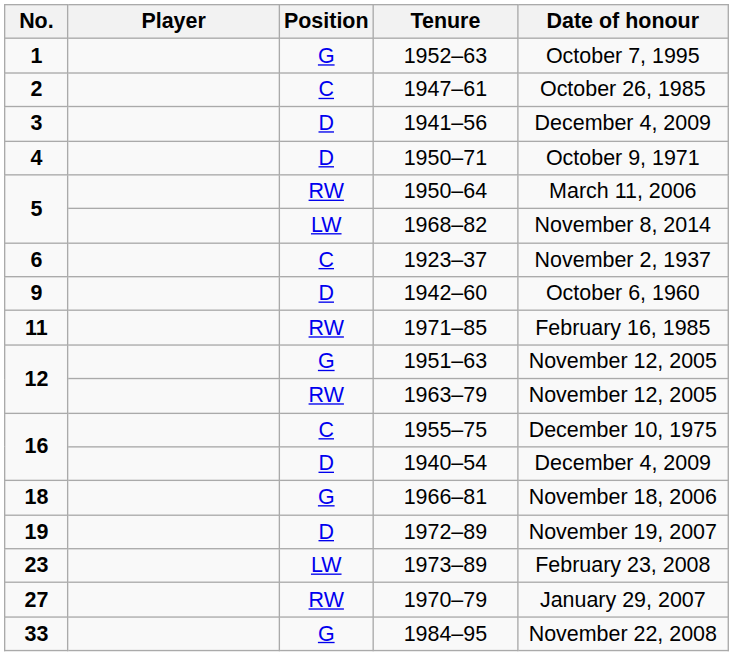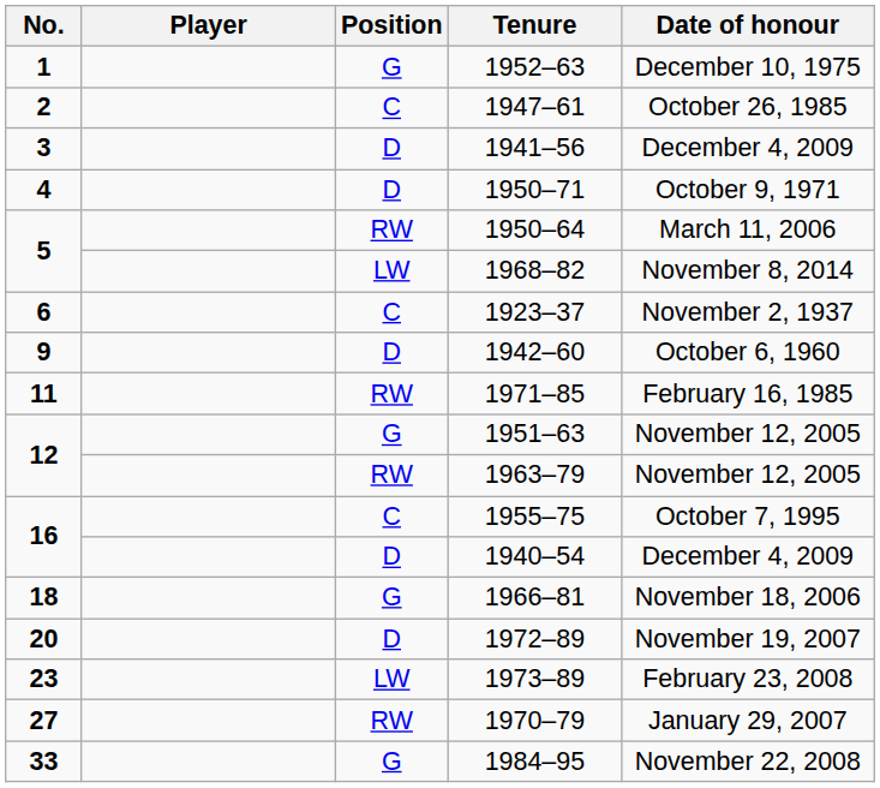 <table class="wikitable sortable" style="text-align:center">
 <tr>
 <th width=40px>No.</th>
 <th width=150px>Player</th>
 <th width=40px>Position</th>
 <th width=100px>Tenure</th>
 <th width=150px>Date of honour</th>
 </tr>
 <tr>
 <td><strong>1</strong></td>
 <td></td>
 <td><a href='#'>G</a></td>
 <td>1952–63</td>
-<td>October 7, 1995</td>
+<td>December 10, 1975</td>
 </tr>
 <tr>
 <td><strong>2</strong></td>
 <td></td>
 <td><a href='#'>C</a></td>
 <td>1947–61</td>
 <td>October 26, 1985</td>
 </tr>
 <tr>
 <td><strong>3</strong></td>
 <td></td>
 <td><a href='#'>D</a></td>
 <td>1941–56</td>
 <td>December 4, 2009</td>
 </tr>
 <tr>
 <td><strong>4</strong></td>
 <td></td>
 <td><a href='#'>D</a></td>
 <td>1950–71</td>
 <td>October 9, 1971</td>
 </tr>
 <tr>
 <td rowspan="2"><strong>5</strong></td>
 <td></td>
 <td><a href='#'>RW</a></td>
 <td>1950–64</td>
 <td>March 11, 2006</td>
 </tr>
 <tr>
 <td></td>
 <td><a href='#'>LW</a></td>
 <td>1968–82</td>
 <td>November 8, 2014</td>
 </tr>
 <tr>
 <td><strong>6</strong></td>
 <td></td>
 <td><a href='#'>C</a></td>
 <td>1923–37</td>
 <td>November 2, 1937</td>
 </tr>
 <tr>
 <td><strong>9</strong></td>
 <td></td>
 <td><a href='#'>D</a></td>
 <td>1942–60</td>
 <td>October 6, 1960</td>
 </tr>
 <tr>
 <td><strong>11</strong></td>
 <td></td>
 <td><a href='#'>RW</a></td>
 <td>1971–85</td>
 <td>February 16, 1985</td>
 </tr>
 <tr>
 <td rowspan="2"><strong>12</strong></td>
 <td></td>
 <td><a href='#'>G</a></td>
 <td>1951–63</td>
 <td>November 12, 2005</td>
 </tr>
 <tr>
 <td></td>
 <td><a href='#'>RW</a></td>
 <td>1963–79</td>
 <td>November 12, 2005</td>
 </tr>
 <tr>
 <td rowspan="2"><strong>16</strong></td>
 <td></td>
 <td><a href='#'>C</a></td>
 <td>1955–75</td>
-<td>December 10, 1975</td>
+<td>October 7, 1995</td>
 </tr>
 <tr>
 <td></td>
 <td><a href='#'>D</a></td>
 <td>1940–54</td>
 <td>December 4, 2009</td>
 </tr>
 <tr>
 <td><strong>18</strong></td>
 <td></td>
 <td><a href='#'>G</a></td>
 <td>1966–81</td>
 <td>November 18, 2006</td>
 </tr>
 <tr>
-<td><strong>19</strong></td>
+<td><strong>20</strong></td>
 <td></td>
 <td><a href='#'>D</a></td>
 <td>1972–89</td>
 <td>November 19, 2007</td>
 </tr>
 <tr>
 <td><strong>23</strong></td>
 <td></td>
 <td><a href='#'>LW</a></td>
 <td>1973–89</td>
 <td>February 23, 2008</td>
 </tr>
 <tr>
 <td><strong>27</strong></td>
 <td></td>
 <td><a href='#'>RW</a></td>
 <td>1970–79</td>
 <td>January 29, 2007</td>
 </tr>
 <tr>
 <td><strong>33</strong></td>
 <td></td>
 <td><a href='#'>G</a></td>
 <td>1984–95</td>
 <td>November 22, 2008</td>
 </tr>
 </table>
